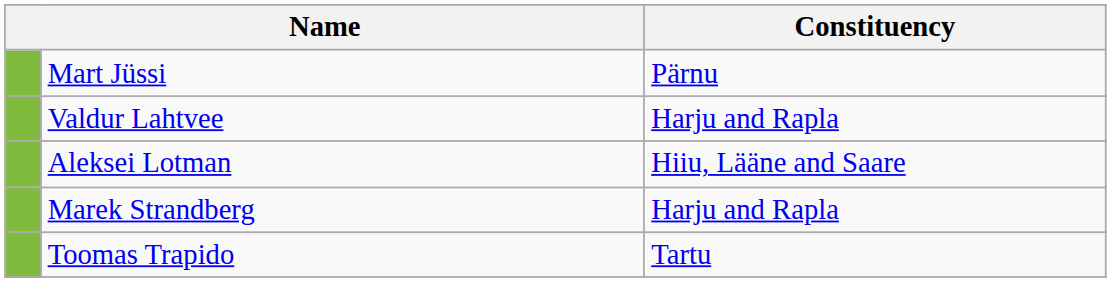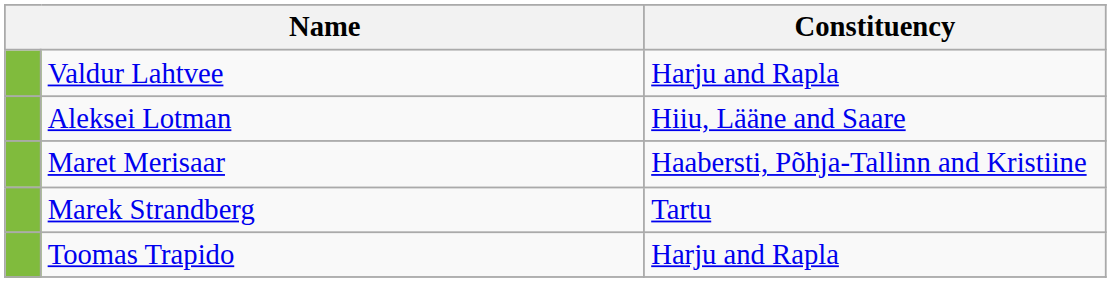 <table class="wikitable collapsible collapsed">
 <tr>
 <th colspan=2 width=350>Name</th>
 <th width=250>Constituency</th>
-</tr>
-<tr>
-<td style="background-color:#80BB3D"></td>
-<td><a href='#'>Mart Jüssi</a></td>
-<td><a href='#'>Pärnu</a></td>
 </tr>
 <tr>
 <td style="background-color:#80BB3D"></td>
 <td><a href='#'>Valdur Lahtvee</a></td>
 <td><a href='#'>Harju and Rapla</a></td>
 </tr>
 <tr>
 <td style="background-color:#80BB3D"></td>
 <td><a href='#'>Aleksei Lotman</a></td>
 <td><a href='#'>Hiiu, Lääne and Saare</a></td>
 </tr>
 <tr>
 <td style="background-color:#80BB3D"></td>
+<td><a href='#'>Maret Merisaar</a></td>
+<td><a href='#'>Haabersti, Põhja-Tallinn and Kristiine</a></td>
+</tr>
+<tr>
+<td style="background-color:#80BB3D"></td>
 <td><a href='#'>Marek Strandberg</a></td>
-<td><a href='#'>Harju and Rapla</a></td>
+<td><a href='#'>Tartu</a></td>
 </tr>
 <tr>
 <td style="background-color:#80BB3D"></td>
 <td><a href='#'>Toomas Trapido</a></td>
-<td><a href='#'>Tartu</a></td>
+<td><a href='#'>Harju and Rapla</a></td>
 </tr>
 </table>
